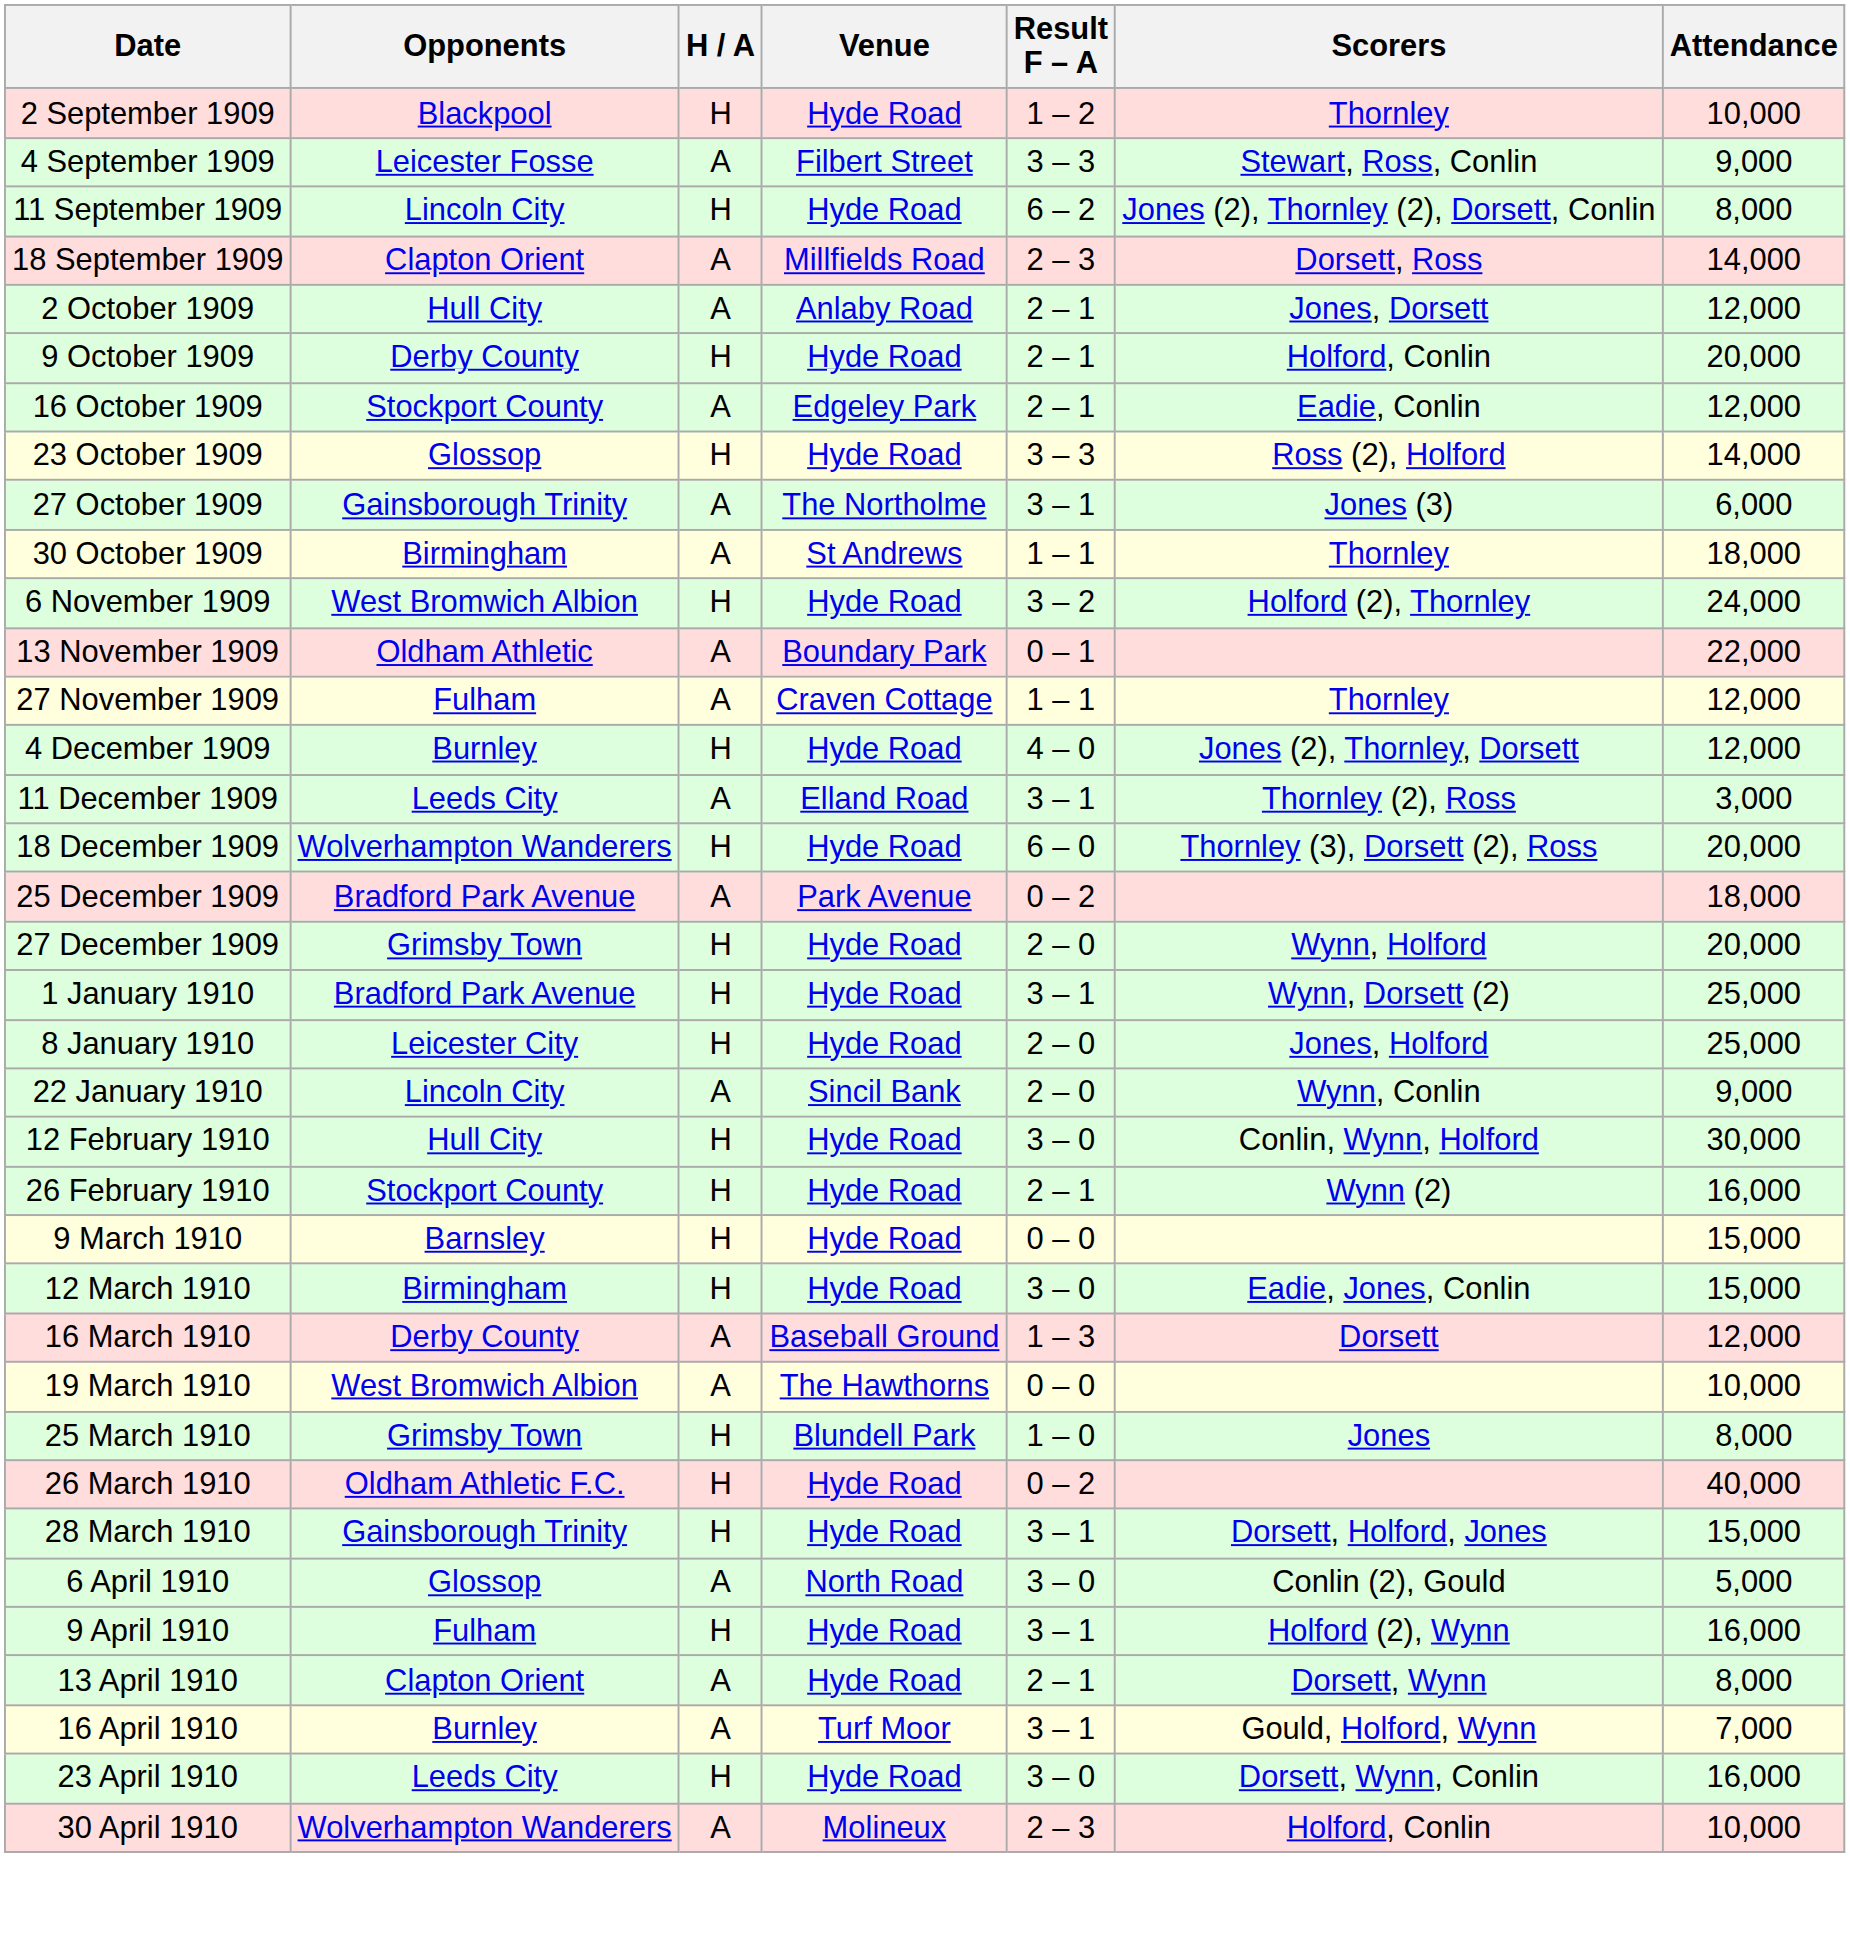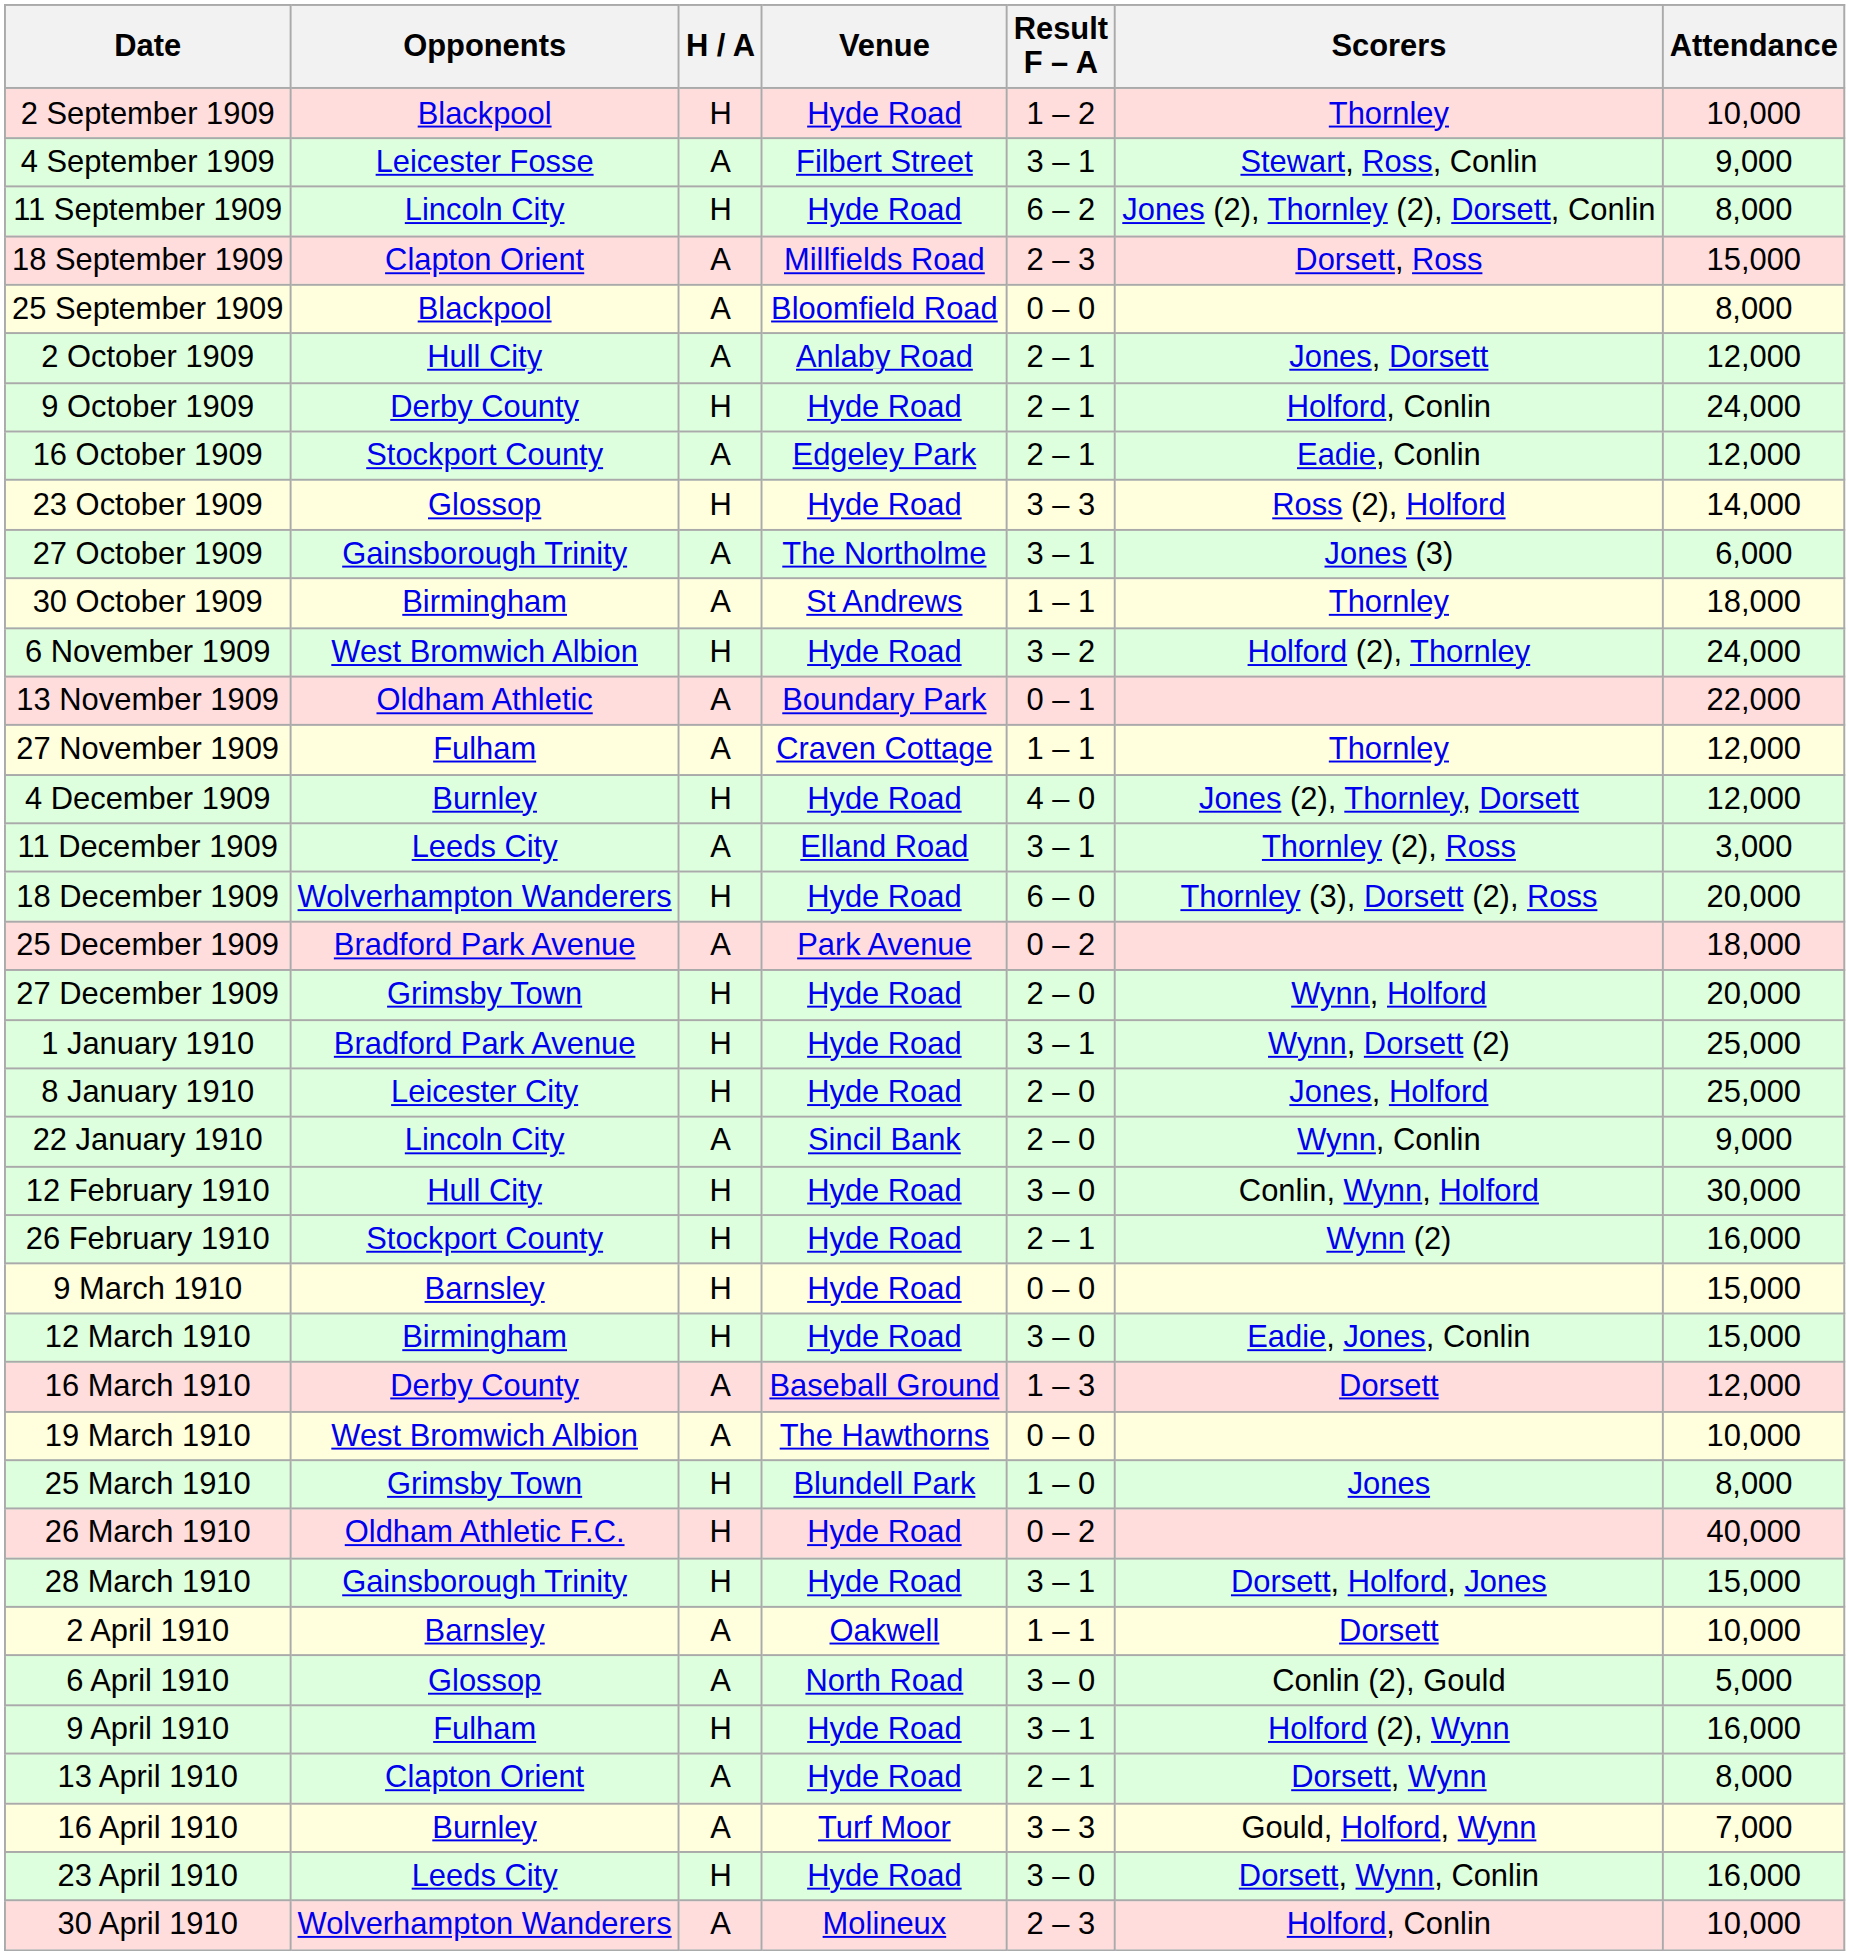 <table class="wikitable" style="text-align:center">
 <tr>
 <th>Date</th>
 <th>Opponents</th>
 <th>H / A</th>
 <th>Venue</th>
 <th>Result<br>F – A</th>
 <th>Scorers</th>
 <th>Attendance</th>
 </tr>
 <tr bgcolor="#ffdddd">
 <td>2 September 1909</td>
 <td><a href='#'>Blackpool</a></td>
 <td>H</td>
 <td><a href='#'>Hyde Road</a></td>
 <td>1 – 2</td>
 <td><a href='#'>Thornley</a></td>
 <td>10,000</td>
 </tr>
 <tr bgcolor="#ddffdd">
 <td>4 September 1909</td>
 <td><a href='#'>Leicester Fosse</a></td>
 <td>A</td>
 <td><a href='#'>Filbert Street</a></td>
-<td>3 – 3</td>
+<td>3 – 1</td>
 <td><a href='#'>Stewart</a>, <a href='#'>Ross</a>, Conlin</td>
 <td>9,000</td>
 </tr>
 <tr bgcolor="#ddffdd">
 <td>11 September 1909</td>
 <td><a href='#'>Lincoln City</a></td>
 <td>H</td>
 <td><a href='#'>Hyde Road</a></td>
 <td>6 – 2</td>
 <td><a href='#'>Jones</a> (2), <a href='#'>Thornley</a> (2), <a href='#'>Dorsett</a>, Conlin</td>
 <td>8,000</td>
 </tr>
 <tr bgcolor="#ffdddd">
 <td>18 September 1909</td>
 <td><a href='#'>Clapton Orient</a></td>
 <td>A</td>
 <td><a href='#'>Millfields Road</a></td>
 <td>2 – 3</td>
 <td><a href='#'>Dorsett</a>, <a href='#'>Ross</a></td>
-<td>14,000</td>
+<td>15,000</td>
+</tr>
+<tr bgcolor="#ffffdd">
+<td>25 September 1909</td>
+<td><a href='#'>Blackpool</a></td>
+<td>A</td>
+<td><a href='#'>Bloomfield Road</a></td>
+<td>0 – 0</td>
+<td></td>
+<td>8,000</td>
 </tr>
 <tr bgcolor="#ddffdd">
 <td>2 October 1909</td>
 <td><a href='#'>Hull City</a></td>
 <td>A</td>
 <td><a href='#'>Anlaby Road</a></td>
 <td>2 – 1</td>
 <td><a href='#'>Jones</a>, <a href='#'>Dorsett</a></td>
 <td>12,000</td>
 </tr>
 <tr bgcolor="#ddffdd">
 <td>9 October 1909</td>
 <td><a href='#'>Derby County</a></td>
 <td>H</td>
 <td><a href='#'>Hyde Road</a></td>
 <td>2 – 1</td>
 <td><a href='#'>Holford</a>, Conlin</td>
-<td>20,000</td>
+<td>24,000</td>
 </tr>
 <tr bgcolor="#ddffdd">
 <td>16 October 1909</td>
 <td><a href='#'>Stockport County</a></td>
 <td>A</td>
 <td><a href='#'>Edgeley Park</a></td>
 <td>2 – 1</td>
 <td><a href='#'>Eadie</a>, Conlin</td>
 <td>12,000</td>
 </tr>
 <tr bgcolor="#ffffdd">
 <td>23 October 1909</td>
 <td><a href='#'>Glossop</a></td>
 <td>H</td>
 <td><a href='#'>Hyde Road</a></td>
 <td>3 – 3</td>
 <td><a href='#'>Ross</a> (2), <a href='#'>Holford</a></td>
 <td>14,000</td>
 </tr>
 <tr bgcolor="#ddffdd">
 <td>27 October 1909</td>
 <td><a href='#'>Gainsborough Trinity</a></td>
 <td>A</td>
 <td><a href='#'>The Northolme</a></td>
 <td>3 – 1</td>
 <td><a href='#'>Jones</a> (3)</td>
 <td>6,000</td>
 </tr>
 <tr bgcolor="#ffffdd">
 <td>30 October 1909</td>
 <td><a href='#'>Birmingham</a></td>
 <td>A</td>
 <td><a href='#'>St Andrews</a></td>
 <td>1 – 1</td>
 <td><a href='#'>Thornley</a></td>
 <td>18,000</td>
 </tr>
 <tr bgcolor="#ddffdd">
 <td>6 November 1909</td>
 <td><a href='#'>West Bromwich Albion</a></td>
 <td>H</td>
 <td><a href='#'>Hyde Road</a></td>
 <td>3 – 2</td>
 <td><a href='#'>Holford</a> (2), <a href='#'>Thornley</a></td>
 <td>24,000</td>
 </tr>
 <tr bgcolor="#ffdddd">
 <td>13 November 1909</td>
 <td><a href='#'>Oldham Athletic</a></td>
 <td>A</td>
 <td><a href='#'>Boundary Park</a></td>
 <td>0 – 1</td>
 <td></td>
 <td>22,000</td>
 </tr>
 <tr bgcolor="#ffffdd">
 <td>27 November 1909</td>
 <td><a href='#'>Fulham</a></td>
 <td>A</td>
 <td><a href='#'>Craven Cottage</a></td>
 <td>1 – 1</td>
 <td><a href='#'>Thornley</a></td>
 <td>12,000</td>
 </tr>
 <tr bgcolor="#ddffdd">
 <td>4 December 1909</td>
 <td><a href='#'>Burnley</a></td>
 <td>H</td>
 <td><a href='#'>Hyde Road</a></td>
 <td>4 – 0</td>
 <td><a href='#'>Jones</a> (2), <a href='#'>Thornley</a>, <a href='#'>Dorsett</a></td>
 <td>12,000</td>
 </tr>
 <tr bgcolor="#ddffdd">
 <td>11 December 1909</td>
 <td><a href='#'>Leeds City</a></td>
 <td>A</td>
 <td><a href='#'>Elland Road</a></td>
 <td>3 – 1</td>
 <td><a href='#'>Thornley</a> (2), <a href='#'>Ross</a></td>
 <td>3,000</td>
 </tr>
 <tr bgcolor="#ddffdd">
 <td>18 December 1909</td>
 <td><a href='#'>Wolverhampton Wanderers</a></td>
 <td>H</td>
 <td><a href='#'>Hyde Road</a></td>
 <td>6 – 0</td>
 <td><a href='#'>Thornley</a> (3), <a href='#'>Dorsett</a> (2), <a href='#'>Ross</a></td>
 <td>20,000</td>
 </tr>
 <tr bgcolor="#ffdddd">
 <td>25 December 1909</td>
 <td><a href='#'>Bradford Park Avenue</a></td>
 <td>A</td>
 <td><a href='#'>Park Avenue</a></td>
 <td>0 – 2</td>
 <td></td>
 <td>18,000</td>
 </tr>
 <tr bgcolor="#ddffdd">
 <td>27 December 1909</td>
 <td><a href='#'>Grimsby Town</a></td>
 <td>H</td>
 <td><a href='#'>Hyde Road</a></td>
 <td>2 – 0</td>
 <td><a href='#'>Wynn</a>, <a href='#'>Holford</a></td>
 <td>20,000</td>
 </tr>
 <tr bgcolor="#ddffdd">
 <td>1 January 1910</td>
 <td><a href='#'>Bradford Park Avenue</a></td>
 <td>H</td>
 <td><a href='#'>Hyde Road</a></td>
 <td>3 – 1</td>
 <td><a href='#'>Wynn</a>, <a href='#'>Dorsett</a> (2)</td>
 <td>25,000</td>
 </tr>
 <tr bgcolor="#ddffdd">
 <td>8 January 1910</td>
 <td><a href='#'>Leicester City</a></td>
 <td>H</td>
 <td><a href='#'>Hyde Road</a></td>
 <td>2 – 0</td>
 <td><a href='#'>Jones</a>, <a href='#'>Holford</a></td>
 <td>25,000</td>
 </tr>
 <tr bgcolor="#ddffdd">
 <td>22 January 1910</td>
 <td><a href='#'>Lincoln City</a></td>
 <td>A</td>
 <td><a href='#'>Sincil Bank</a></td>
 <td>2 – 0</td>
 <td><a href='#'>Wynn</a>, Conlin</td>
 <td>9,000</td>
 </tr>
 <tr bgcolor="#ddffdd">
 <td>12 February 1910</td>
 <td><a href='#'>Hull City</a></td>
 <td>H</td>
 <td><a href='#'>Hyde Road</a></td>
 <td>3 – 0</td>
 <td>Conlin, <a href='#'>Wynn</a>, <a href='#'>Holford</a></td>
 <td>30,000</td>
 </tr>
 <tr bgcolor="#ddffdd">
 <td>26 February 1910</td>
 <td><a href='#'>Stockport County</a></td>
 <td>H</td>
 <td><a href='#'>Hyde Road</a></td>
 <td>2 – 1</td>
 <td><a href='#'>Wynn</a> (2)</td>
 <td>16,000</td>
 </tr>
 <tr bgcolor="#ffffdd">
 <td>9 March 1910</td>
 <td><a href='#'>Barnsley</a></td>
 <td>H</td>
 <td><a href='#'>Hyde Road</a></td>
 <td>0 – 0</td>
 <td></td>
 <td>15,000</td>
 </tr>
 <tr bgcolor="#ddffdd">
 <td>12 March 1910</td>
 <td><a href='#'>Birmingham</a></td>
 <td>H</td>
 <td><a href='#'>Hyde Road</a></td>
 <td>3 – 0</td>
 <td><a href='#'>Eadie</a>, <a href='#'>Jones</a>, Conlin</td>
 <td>15,000</td>
 </tr>
 <tr bgcolor="#ffdddd">
 <td>16 March 1910</td>
 <td><a href='#'>Derby County</a></td>
 <td>A</td>
 <td><a href='#'>Baseball Ground</a></td>
 <td>1 – 3</td>
 <td><a href='#'>Dorsett</a></td>
 <td>12,000</td>
 </tr>
 <tr bgcolor="#ffffdd">
 <td>19 March 1910</td>
 <td><a href='#'>West Bromwich Albion</a></td>
 <td>A</td>
 <td><a href='#'>The Hawthorns</a></td>
 <td>0 – 0</td>
 <td></td>
 <td>10,000</td>
 </tr>
 <tr bgcolor="#ddffdd">
 <td>25 March 1910</td>
 <td><a href='#'>Grimsby Town</a></td>
 <td>H</td>
 <td><a href='#'>Blundell Park</a></td>
 <td>1 – 0</td>
 <td><a href='#'>Jones</a></td>
 <td>8,000</td>
 </tr>
 <tr bgcolor="#ffdddd">
 <td>26 March 1910</td>
 <td><a href='#'>Oldham Athletic F.C.</a></td>
 <td>H</td>
 <td><a href='#'>Hyde Road</a></td>
 <td>0 – 2</td>
 <td></td>
 <td>40,000</td>
 </tr>
 <tr bgcolor="#ddffdd">
 <td>28 March 1910</td>
 <td><a href='#'>Gainsborough Trinity</a></td>
 <td>H</td>
 <td><a href='#'>Hyde Road</a></td>
 <td>3 – 1</td>
 <td><a href='#'>Dorsett</a>, <a href='#'>Holford</a>, <a href='#'>Jones</a></td>
 <td>15,000</td>
 </tr>
+<tr bgcolor="#ffffdd">
+<td>2 April 1910</td>
+<td><a href='#'>Barnsley</a></td>
+<td>A</td>
+<td><a href='#'>Oakwell</a></td>
+<td>1 – 1</td>
+<td><a href='#'>Dorsett</a></td>
+<td>10,000</td>
+</tr>
 <tr bgcolor="#ddffdd">
 <td>6 April 1910</td>
 <td><a href='#'>Glossop</a></td>
 <td>A</td>
 <td><a href='#'>North Road</a></td>
 <td>3 – 0</td>
 <td>Conlin (2), Gould</td>
 <td>5,000</td>
 </tr>
 <tr bgcolor="#ddffdd">
 <td>9 April 1910</td>
 <td><a href='#'>Fulham</a></td>
 <td>H</td>
 <td><a href='#'>Hyde Road</a></td>
 <td>3 – 1</td>
 <td><a href='#'>Holford</a> (2), <a href='#'>Wynn</a></td>
 <td>16,000</td>
 </tr>
 <tr bgcolor="#ddffdd">
 <td>13 April 1910</td>
 <td><a href='#'>Clapton Orient</a></td>
 <td>A</td>
 <td><a href='#'>Hyde Road</a></td>
 <td>2 – 1</td>
 <td><a href='#'>Dorsett</a>, <a href='#'>Wynn</a></td>
 <td>8,000</td>
 </tr>
 <tr bgcolor="#ffffdd">
 <td>16 April 1910</td>
 <td><a href='#'>Burnley</a></td>
 <td>A</td>
 <td><a href='#'>Turf Moor</a></td>
-<td>3 – 1</td>
+<td>3 – 3</td>
 <td>Gould, <a href='#'>Holford</a>, <a href='#'>Wynn</a></td>
 <td>7,000</td>
 </tr>
 <tr bgcolor="#ddffdd">
 <td>23 April 1910</td>
 <td><a href='#'>Leeds City</a></td>
 <td>H</td>
 <td><a href='#'>Hyde Road</a></td>
 <td>3 – 0</td>
 <td><a href='#'>Dorsett</a>, <a href='#'>Wynn</a>, Conlin</td>
 <td>16,000</td>
 </tr>
 <tr bgcolor="#ffdddd">
 <td>30 April 1910</td>
 <td><a href='#'>Wolverhampton Wanderers</a></td>
 <td>A</td>
 <td><a href='#'>Molineux</a></td>
 <td>2 – 3</td>
 <td><a href='#'>Holford</a>, Conlin</td>
 <td>10,000</td>
 </tr>
 </table>
